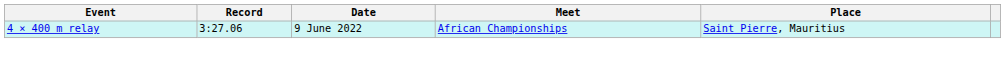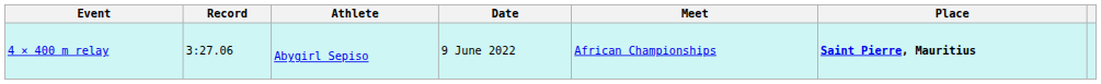 <table class="wikitable" style="font-size: 95%; width: 95%;">
 <tr>
 <th>Event</th>
 <th>Record</th>
+<th>Athlete</th>
 <th>Date</th>
 <th>Meet</th>
 <th>Place</th>
 <th></th>
 </tr>
 <tr bgcolor="#CEF6F5">
 <td><a href='#'>4 × 400 m relay</a></td>
 <td>3:27.06</td>
+<td><br><br><a href='#'>Abygirl Sepiso</a><br><br></td>
 <td>9 June 2022</td>
 <td><a href='#'>African Championships</a></td>
-<td><a href='#'>Saint Pierre</a>, Mauritius</td>
+<td><strong><a href='#'>Saint Pierre</a>, Mauritius</strong></td>
 <td></td>
 </tr>
 </table>
